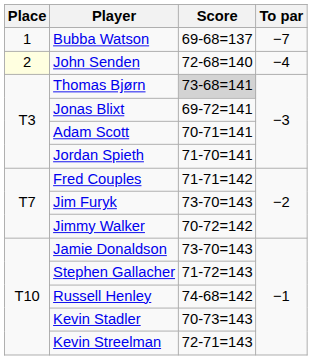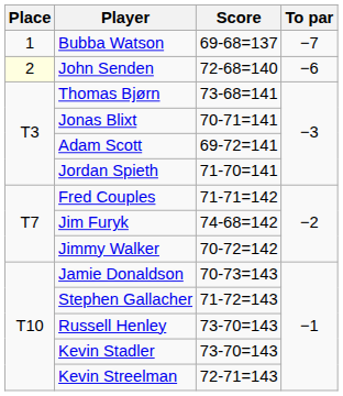 <table class="wikitable">
 <tr>
 <th>Place</th>
 <th>Player</th>
 <th>Score</th>
 <th>To par</th>
 </tr>
 <tr>
 <td align=center>1</td>
 <td> <a href='#'>Bubba Watson</a></td>
 <td align=center>69-68=137</td>
 <td align=center>−7</td>
 </tr>
 <tr>
 <td align=center style="background: lightyellow;">2</td>
 <td> <a href='#'>John Senden</a></td>
 <td align=center>72-68=140</td>
-<td align=center>−4</td>
+<td align=center>−6</td>
 </tr>
 <tr>
 <td rowspan=4 align=center>T3</td>
 <td> <a href='#'>Thomas Bjørn</a></td>
-<td align=center style="background: lightgrey;">73-68=141</td>
+<td align=center>73-68=141</td>
 <td rowspan=4 align=center>−3</td>
 </tr>
 <tr>
 <td> <a href='#'>Jonas Blixt</a></td>
-<td align=center>69-72=141</td>
+<td align=center>70-71=141</td>
 </tr>
 <tr>
 <td> <a href='#'>Adam Scott</a></td>
-<td align=center>70-71=141</td>
+<td align=center>69-72=141</td>
 </tr>
 <tr>
 <td> <a href='#'>Jordan Spieth</a></td>
 <td align=center>71-70=141</td>
 </tr>
 <tr>
 <td rowspan=3 align=center>T7</td>
 <td> <a href='#'>Fred Couples</a></td>
 <td align=center>71-71=142</td>
 <td rowspan=3 align=center>−2</td>
 </tr>
 <tr>
 <td> <a href='#'>Jim Furyk</a></td>
-<td align=center>73-70=143</td>
+<td align=center>74-68=142</td>
 </tr>
 <tr>
 <td> <a href='#'>Jimmy Walker</a></td>
 <td align=center>70-72=142</td>
 </tr>
 <tr>
 <td rowspan=5 align=center>T10</td>
 <td> <a href='#'>Jamie Donaldson</a></td>
-<td align=center>73-70=143</td>
+<td align=center>70-73=143</td>
 <td rowspan=5 align=center>−1</td>
 </tr>
 <tr>
 <td> <a href='#'>Stephen Gallacher</a></td>
 <td align=center>71-72=143</td>
 </tr>
 <tr>
 <td> <a href='#'>Russell Henley</a></td>
-<td align=center>74-68=142</td>
+<td align=center>73-70=143</td>
 </tr>
 <tr>
 <td> <a href='#'>Kevin Stadler</a></td>
-<td align=center>70-73=143</td>
+<td align=center>73-70=143</td>
 </tr>
 <tr>
 <td> <a href='#'>Kevin Streelman</a></td>
 <td align=center>72-71=143</td>
 </tr>
 </table>
